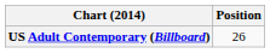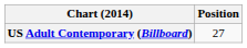 <table class="wikitable plainrowheaders" style="text-align:center;">
 <tr>
 <th>Chart (2014)</th>
 <th>Position</th>
 </tr>
 <tr>
 <th scope="row">US <a href='#'>Adult Contemporary</a> (<em><a href='#'>Billboard</a></em>)</th>
-<td style="text-align:center;">26</td>
+<td style="text-align:center;">27</td>
 </tr>
 </table>
